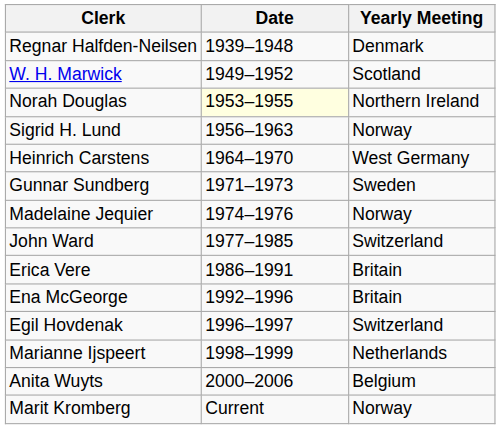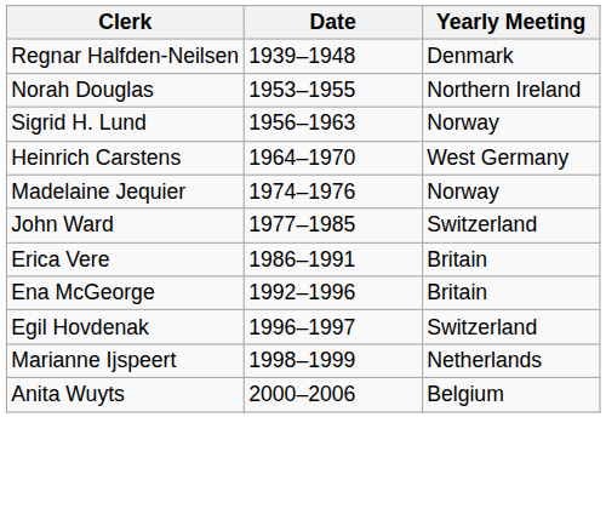 <table class="wikitable" style="margin-left: auto; margin-right: auto;">
 <tr>
 <th width="40%">Clerk</th>
 <th width="30%">Date</th>
 <th width="30%">Yearly Meeting</th>
 </tr>
 <tr>
 <td>Regnar Halfden-Neilsen</td>
 <td>1939–1948</td>
 <td>Denmark</td>
 </tr>
 <tr>
-<td><a href='#'>W. H. Marwick</a></td>
-<td>1949–1952</td>
-<td>Scotland</td>
-</tr>
-<tr>
 <td>Norah Douglas</td>
-<td style="background: lightyellow;">1953–1955</td>
+<td>1953–1955</td>
 <td>Northern Ireland</td>
 </tr>
 <tr>
 <td>Sigrid H. Lund</td>
 <td>1956–1963</td>
 <td>Norway</td>
 </tr>
 <tr>
 <td>Heinrich Carstens</td>
 <td>1964–1970</td>
 <td>West Germany</td>
-</tr>
-<tr>
-<td>Gunnar Sundberg</td>
-<td>1971–1973</td>
-<td>Sweden</td>
 </tr>
 <tr>
 <td>Madelaine Jequier</td>
 <td>1974–1976</td>
 <td>Norway</td>
 </tr>
 <tr>
 <td>John Ward</td>
 <td>1977–1985</td>
 <td>Switzerland</td>
 </tr>
 <tr>
 <td>Erica Vere</td>
 <td>1986–1991</td>
 <td>Britain</td>
 </tr>
 <tr>
 <td>Ena McGeorge</td>
 <td>1992–1996</td>
 <td>Britain</td>
 </tr>
 <tr>
 <td>Egil Hovdenak</td>
 <td>1996–1997</td>
 <td>Switzerland</td>
 </tr>
 <tr>
 <td>Marianne Ijspeert</td>
 <td>1998–1999</td>
 <td>Netherlands</td>
 </tr>
 <tr>
 <td>Anita Wuyts</td>
 <td>2000–2006</td>
 <td>Belgium</td>
 </tr>
-<tr>
-<td>Marit Kromberg</td>
-<td>Current</td>
-<td>Norway</td>
-</tr>
 </table>
